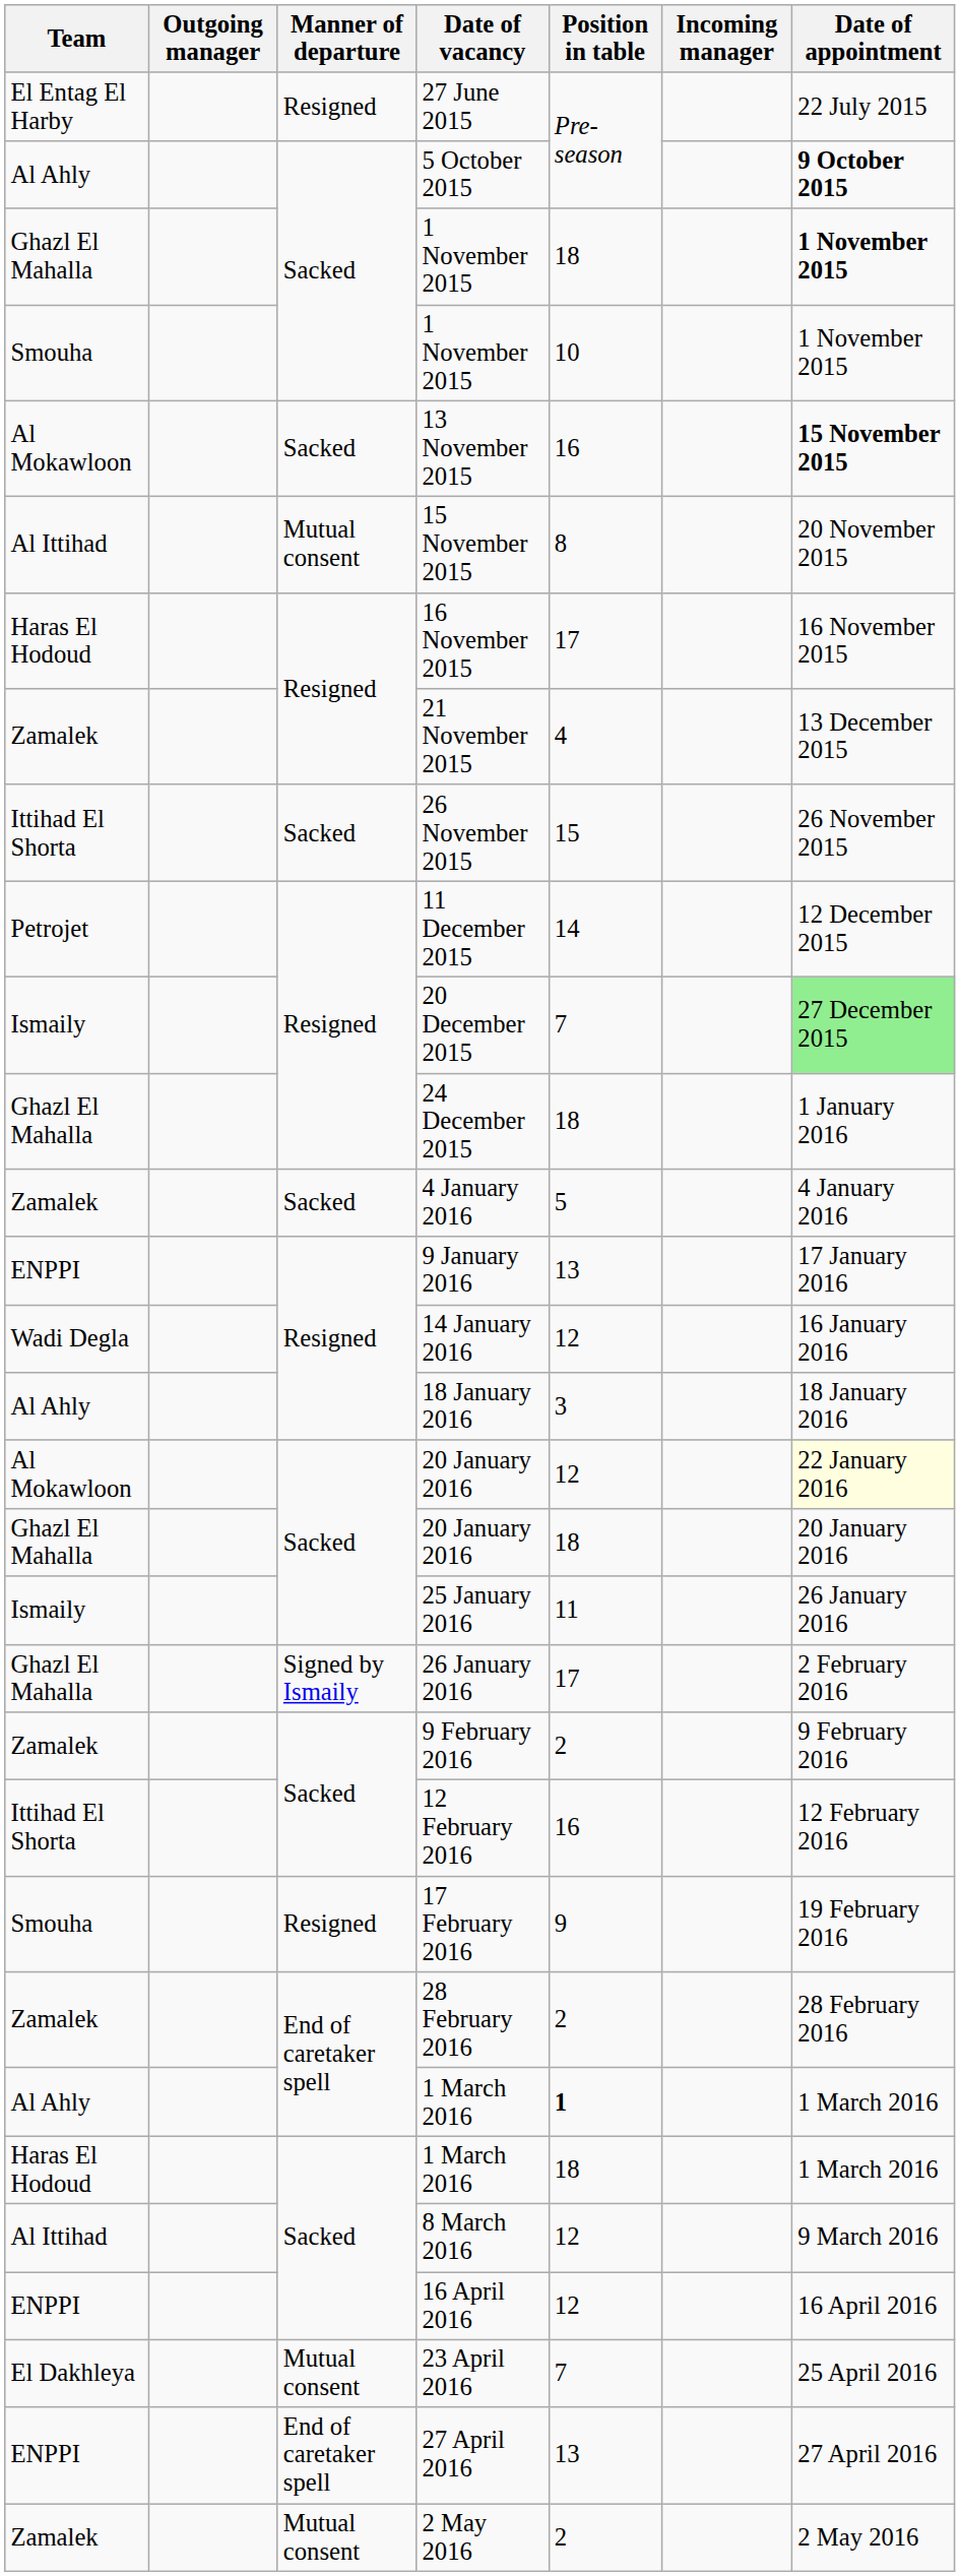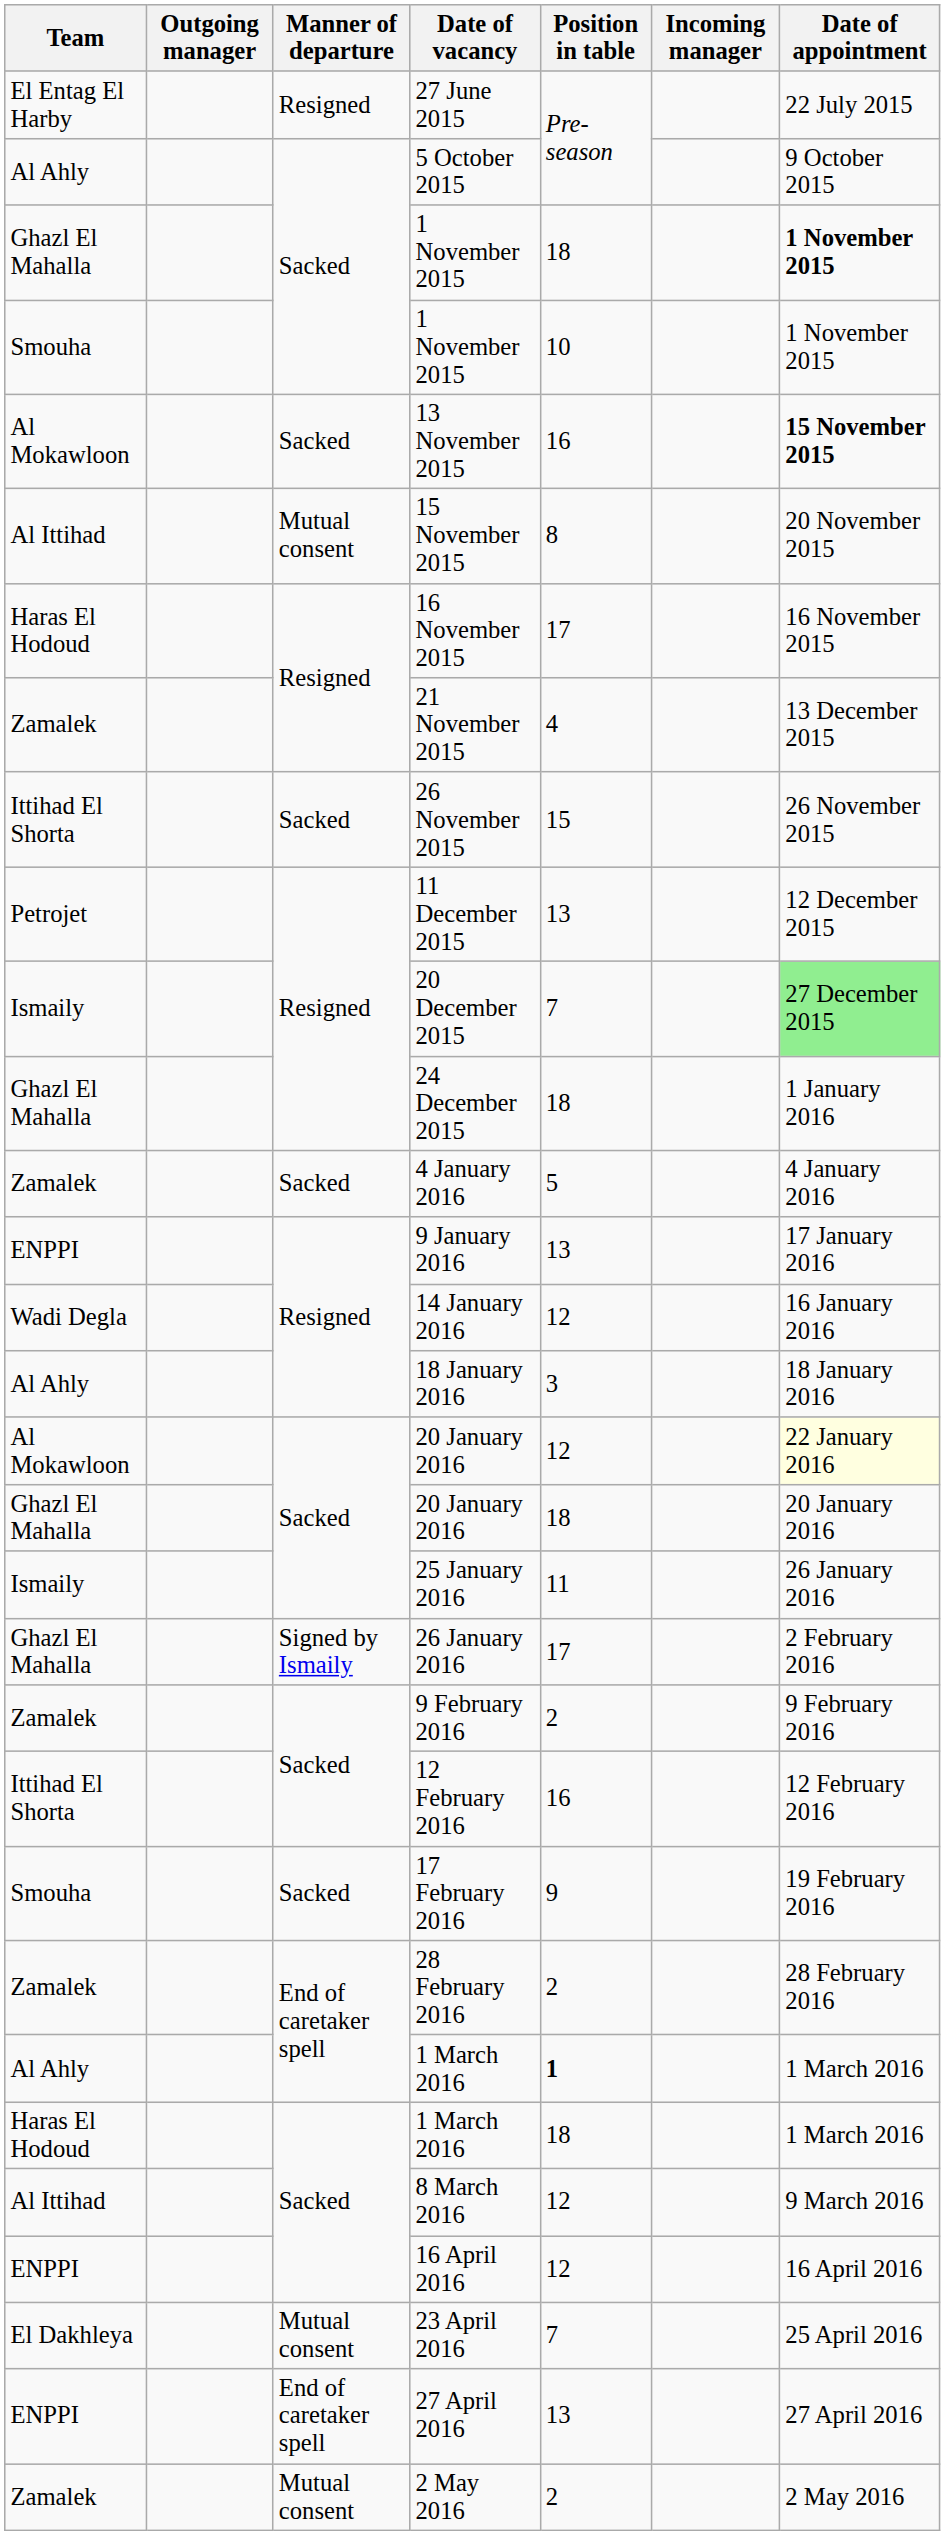 <table class="wikitable sortable">
 <tr>
 <th>Team</th>
 <th>Outgoing manager</th>
 <th>Manner of departure</th>
 <th>Date of vacancy</th>
 <th>Position in table</th>
 <th>Incoming manager</th>
 <th>Date of appointment</th>
 </tr>
 <tr>
 <td>El Entag El Harby</td>
 <td> </td>
 <td>Resigned</td>
 <td>27 June 2015</td>
 <td rowspan=2><em>Pre-season</em></td>
 <td> </td>
 <td>22 July 2015</td>
 </tr>
 <tr>
 <td>Al Ahly</td>
 <td> </td>
 <td rowspan=3>Sacked</td>
 <td>5 October 2015</td>
 <td> </td>
-<td><strong>9 October 2015</strong></td>
+<td>9 October 2015</td>
 </tr>
 <tr>
 <td>Ghazl El Mahalla</td>
 <td> </td>
 <td>1 November 2015</td>
 <td>18</td>
 <td> </td>
 <td><strong>1 November 2015</strong></td>
 </tr>
 <tr>
 <td>Smouha</td>
 <td> </td>
 <td>1 November 2015</td>
 <td>10</td>
 <td> </td>
 <td>1 November 2015</td>
 </tr>
 <tr>
 <td>Al Mokawloon</td>
 <td> </td>
 <td>Sacked</td>
 <td>13 November 2015</td>
 <td>16</td>
 <td> </td>
 <td><strong>15 November 2015</strong></td>
 </tr>
 <tr>
 <td>Al Ittihad</td>
 <td> </td>
 <td>Mutual consent</td>
 <td>15 November 2015</td>
 <td>8</td>
 <td> </td>
 <td>20 November 2015</td>
 </tr>
 <tr>
 <td>Haras El Hodoud</td>
 <td> </td>
 <td rowspan=2>Resigned</td>
 <td>16 November 2015</td>
 <td>17</td>
 <td> </td>
 <td>16 November 2015</td>
 </tr>
 <tr>
 <td>Zamalek</td>
 <td> </td>
 <td>21 November 2015</td>
 <td>4</td>
 <td> </td>
 <td>13 December 2015</td>
 </tr>
 <tr>
 <td>Ittihad El Shorta</td>
 <td> </td>
 <td>Sacked</td>
 <td>26 November 2015</td>
 <td>15</td>
 <td> </td>
 <td>26 November 2015</td>
 </tr>
 <tr>
 <td>Petrojet</td>
 <td> </td>
 <td rowspan=3>Resigned</td>
 <td>11 December 2015</td>
-<td>14</td>
+<td>13</td>
 <td> </td>
 <td>12 December 2015</td>
 </tr>
 <tr>
 <td>Ismaily</td>
 <td> </td>
 <td>20 December 2015</td>
 <td>7</td>
 <td> </td>
 <td style="background: lightgreen;">27 December 2015</td>
 </tr>
 <tr>
 <td>Ghazl El Mahalla</td>
 <td> </td>
 <td>24 December 2015</td>
 <td>18</td>
 <td> </td>
 <td>1 January 2016</td>
 </tr>
 <tr>
 <td>Zamalek</td>
 <td> </td>
 <td>Sacked</td>
 <td>4 January 2016</td>
 <td>5</td>
 <td> </td>
 <td>4 January 2016</td>
 </tr>
 <tr>
 <td>ENPPI</td>
 <td> </td>
 <td rowspan=3>Resigned</td>
 <td>9 January 2016</td>
 <td>13</td>
 <td> </td>
 <td>17 January 2016</td>
 </tr>
 <tr>
 <td>Wadi Degla</td>
 <td> </td>
 <td>14 January 2016</td>
 <td>12</td>
 <td> </td>
 <td>16 January 2016</td>
 </tr>
 <tr>
 <td>Al Ahly</td>
 <td> </td>
 <td>18 January 2016</td>
 <td>3</td>
 <td> </td>
 <td>18 January 2016</td>
 </tr>
 <tr>
 <td>Al Mokawloon</td>
 <td> </td>
 <td rowspan=3>Sacked</td>
 <td>20 January 2016</td>
 <td>12</td>
 <td> </td>
 <td style="background: lightyellow;">22 January 2016</td>
 </tr>
 <tr>
 <td>Ghazl El Mahalla</td>
 <td> </td>
 <td>20 January 2016</td>
 <td>18</td>
 <td> </td>
 <td>20 January 2016</td>
 </tr>
 <tr>
 <td>Ismaily</td>
 <td> </td>
 <td>25 January 2016</td>
 <td>11</td>
 <td> </td>
 <td>26 January 2016</td>
 </tr>
 <tr>
 <td>Ghazl El Mahalla</td>
 <td> </td>
 <td>Signed by <a href='#'>Ismaily</a></td>
 <td>26 January 2016</td>
 <td>17</td>
 <td> </td>
 <td>2 February 2016</td>
 </tr>
 <tr>
 <td>Zamalek</td>
 <td> </td>
 <td rowspan=2>Sacked</td>
 <td>9 February 2016</td>
 <td>2</td>
 <td> </td>
 <td>9 February 2016</td>
 </tr>
 <tr>
 <td>Ittihad El Shorta</td>
 <td> </td>
 <td>12 February 2016</td>
 <td>16</td>
 <td> </td>
 <td>12 February 2016</td>
 </tr>
 <tr>
 <td>Smouha</td>
 <td> </td>
-<td>Resigned</td>
+<td>Sacked</td>
 <td>17 February 2016</td>
 <td>9</td>
 <td> </td>
 <td>19 February 2016</td>
 </tr>
 <tr>
 <td>Zamalek</td>
 <td> </td>
 <td rowspan=2>End of caretaker spell</td>
 <td>28 February 2016</td>
 <td>2</td>
 <td> </td>
 <td>28 February 2016</td>
 </tr>
 <tr>
 <td>Al Ahly</td>
 <td> </td>
 <td>1 March 2016</td>
 <td><strong>1</strong></td>
 <td> </td>
 <td>1 March 2016</td>
 </tr>
 <tr>
 <td>Haras El Hodoud</td>
 <td> </td>
 <td rowspan=3>Sacked</td>
 <td>1 March 2016</td>
 <td>18</td>
 <td> </td>
 <td>1 March 2016</td>
 </tr>
 <tr>
 <td>Al Ittihad</td>
 <td> </td>
 <td>8 March 2016</td>
 <td>12</td>
 <td> </td>
 <td>9 March 2016</td>
 </tr>
 <tr>
 <td>ENPPI</td>
 <td> </td>
 <td>16 April 2016</td>
 <td>12</td>
 <td> </td>
 <td>16 April 2016</td>
 </tr>
 <tr>
 <td>El Dakhleya</td>
 <td> </td>
 <td>Mutual consent</td>
 <td>23 April 2016</td>
 <td>7</td>
 <td> </td>
 <td>25 April 2016</td>
 </tr>
 <tr>
 <td>ENPPI</td>
 <td> </td>
 <td>End of caretaker spell</td>
 <td>27 April 2016</td>
 <td>13</td>
 <td> </td>
 <td>27 April 2016</td>
 </tr>
 <tr>
 <td>Zamalek</td>
 <td> </td>
 <td>Mutual consent</td>
 <td>2 May 2016</td>
 <td>2</td>
 <td> </td>
 <td>2 May 2016</td>
 </tr>
 </table>
